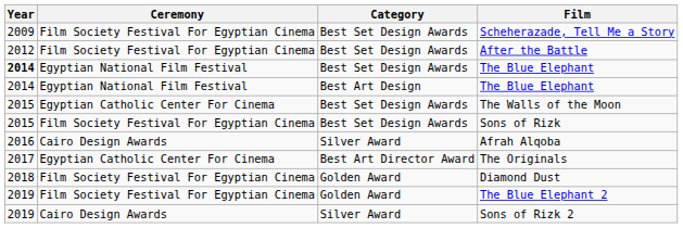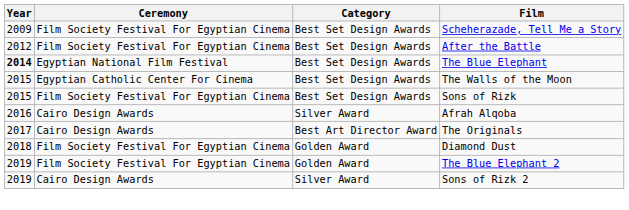 <table class="wikitable sortable">
 <tr>
 <th>Year</th>
 <th>Ceremony</th>
 <th>Category</th>
 <th>Film</th>
 </tr>
 <tr>
 <td>2009</td>
 <td>Film Society Festival For Egyptian Cinema</td>
 <td>Best Set Design Awards</td>
 <td><a href='#'>Scheherazade, Tell Me a Story</a></td>
 </tr>
 <tr>
 <td>2012</td>
 <td>Film Society Festival For Egyptian Cinema</td>
 <td>Best Set Design Awards</td>
 <td><a href='#'>After the Battle</a></td>
 </tr>
 <tr>
 <td><strong>2014</strong></td>
 <td>Egyptian National Film Festival</td>
 <td>Best Set Design Awards</td>
 <td><a href='#'>The Blue Elephant</a></td>
 </tr>
 <tr>
-<td>2014</td>
-<td>Egyptian National Film Festival</td>
-<td>Best Art Design</td>
-<td><a href='#'>The Blue Elephant</a></td>
-</tr>
-<tr>
 <td>2015</td>
 <td>Egyptian Catholic Center For Cinema</td>
 <td>Best Set Design Awards</td>
 <td>The Walls of the Moon</td>
 </tr>
 <tr>
 <td>2015</td>
 <td>Film Society Festival For Egyptian Cinema</td>
 <td>Best Set Design Awards</td>
 <td>Sons of Rizk</td>
 </tr>
 <tr>
 <td>2016</td>
 <td>Cairo Design Awards</td>
 <td>Silver Award</td>
 <td>Afrah Alqoba</td>
 </tr>
 <tr>
 <td>2017</td>
-<td>Egyptian Catholic Center For Cinema</td>
+<td>Cairo Design Awards</td>
 <td>Best Art Director Award</td>
 <td>The Originals</td>
 </tr>
 <tr>
 <td>2018</td>
 <td>Film Society Festival For Egyptian Cinema</td>
 <td>Golden Award</td>
 <td>Diamond Dust</td>
 </tr>
 <tr>
 <td>2019</td>
 <td>Film Society Festival For Egyptian Cinema</td>
 <td>Golden Award</td>
 <td><a href='#'>The Blue Elephant 2</a></td>
 </tr>
 <tr>
 <td>2019</td>
 <td>Cairo Design Awards</td>
 <td>Silver Award</td>
 <td>Sons of Rizk 2</td>
 </tr>
 </table>
